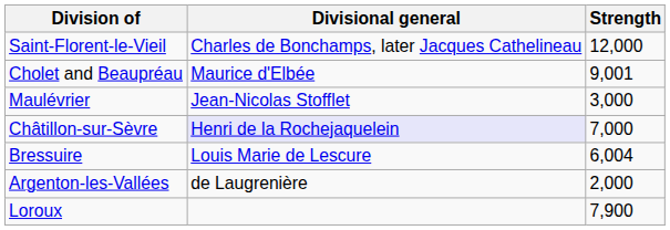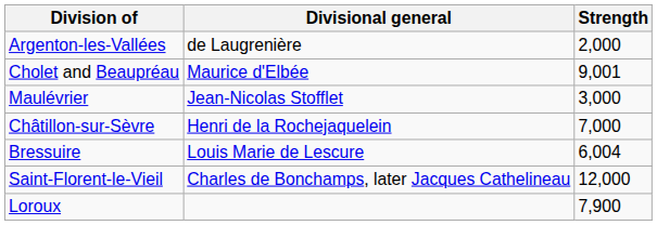 <table class="wikitable">
 <tr>
 <th>Division of</th>
 <th>Divisional general</th>
 <th>Strength</th>
 </tr>
 <tr>
-<td><a href='#'>Saint-Florent-le-Vieil</a></td>
-<td><a href='#'>Charles de Bonchamps</a>, later <a href='#'>Jacques Cathelineau</a></td>
-<td>12,000</td>
+<td><a href='#'>Argenton-les-Vallées</a></td>
+<td>de Laugrenière</td>
+<td>2,000</td>
 </tr>
 <tr>
 <td><a href='#'>Cholet</a> and <a href='#'>Beaupréau</a></td>
 <td><a href='#'>Maurice d'Elbée</a></td>
 <td>9,001</td>
 </tr>
 <tr>
 <td><a href='#'>Maulévrier</a></td>
 <td><a href='#'>Jean-Nicolas Stofflet</a></td>
 <td>3,000</td>
 </tr>
 <tr>
 <td><a href='#'>Châtillon-sur-Sèvre</a></td>
-<td style="background: lavender;"><a href='#'>Henri de la Rochejaquelein</a></td>
+<td><a href='#'>Henri de la Rochejaquelein</a></td>
 <td>7,000</td>
 </tr>
 <tr>
 <td><a href='#'>Bressuire</a></td>
 <td><a href='#'>Louis Marie de Lescure</a></td>
 <td>6,004</td>
 </tr>
 <tr>
-<td><a href='#'>Argenton-les-Vallées</a></td>
-<td>de Laugrenière</td>
-<td>2,000</td>
+<td><a href='#'>Saint-Florent-le-Vieil</a></td>
+<td><a href='#'>Charles de Bonchamps</a>, later <a href='#'>Jacques Cathelineau</a></td>
+<td>12,000</td>
 </tr>
 <tr>
 <td><a href='#'>Loroux</a></td>
 <td></td>
 <td>7,900</td>
 </tr>
 </table>
